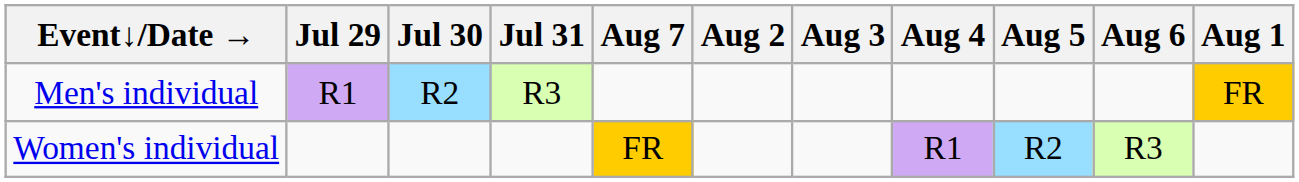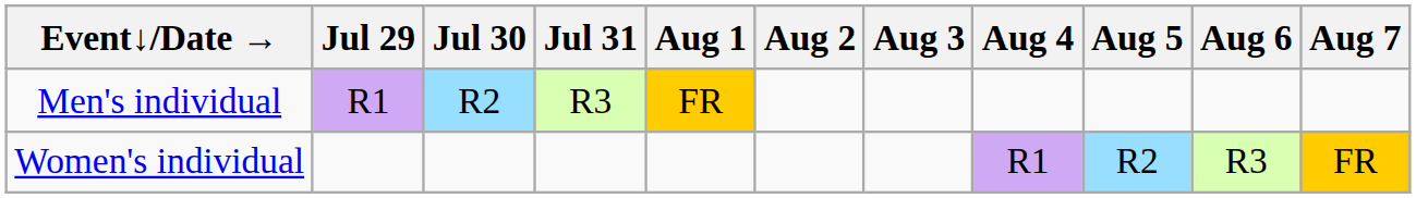 <table class="wikitable" style="margin:0.5em auto; font-size:90%; line-height:1.25em; text-align:center;">
 <tr>
 <th>Event↓/Date →</th>
 <th>Jul 29</th>
 <th>Jul 30</th>
 <th>Jul 31</th>
-<th>Aug 7</th>
+<th>Aug 1</th>
 <th>Aug 2</th>
 <th>Aug 3</th>
 <th>Aug 4</th>
 <th>Aug 5</th>
 <th>Aug 6</th>
-<th>Aug 1</th>
+<th>Aug 7</th>
 </tr>
 <tr>
 <td><a href='#'>Men's individual</a></td>
 <td style="background-color:#D0A9F5;text-align:center;">R1</td>
 <td style="background-color:#97DEFF;text-align:center;">R2</td>
 <td style="background-color:#D9FFB2;text-align:center;">R3</td>
+<td style="background-color:#ffcc00;text-align:center;">FR</td>
 <td></td>
 <td></td>
 <td></td>
 <td></td>
 <td></td>
 <td></td>
-<td style="background-color:#ffcc00;text-align:center;">FR</td>
 </tr>
 <tr>
 <td><a href='#'>Women's individual</a></td>
 <td></td>
 <td></td>
 <td></td>
-<td style="background-color:#ffcc00;text-align:center;">FR</td>
+<td></td>
 <td></td>
 <td></td>
 <td style="background-color:#D0A9F5;text-align:center;">R1</td>
 <td style="background-color:#97DEFF;text-align:center;">R2</td>
 <td style="background-color:#D9FFB2;text-align:center;">R3</td>
-<td></td>
+<td style="background-color:#ffcc00;text-align:center;">FR</td>
 </tr>
 </table>
